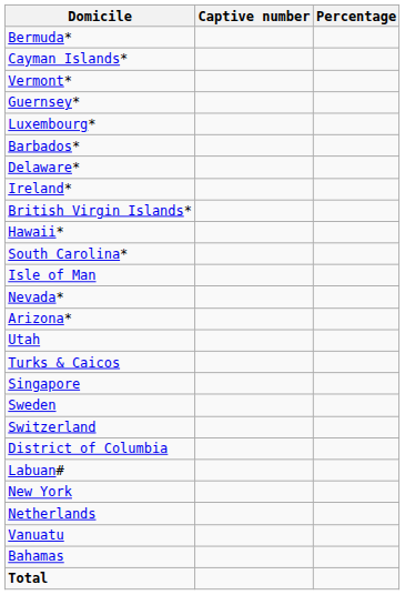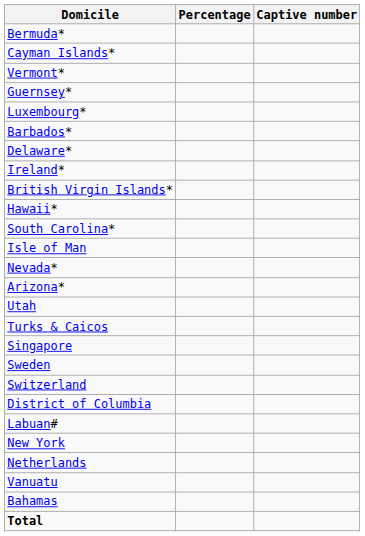 <table class="wikitable">
 <tr>
 <th>Domicile</th>
+<th>Percentage</th>
 <th>Captive number</th>
-<th>Percentage</th>
 </tr>
 <tr>
 <td><a href='#'>Bermuda</a>*</td>
 <td></td>
 <td></td>
 </tr>
 <tr>
 <td><a href='#'>Cayman Islands</a>*</td>
 <td></td>
 <td></td>
 </tr>
 <tr>
 <td><a href='#'>Vermont</a>*</td>
 <td></td>
 <td></td>
 </tr>
 <tr>
 <td><a href='#'>Guernsey</a>*</td>
 <td></td>
 <td></td>
 </tr>
 <tr>
 <td><a href='#'>Luxembourg</a>*</td>
 <td></td>
 <td></td>
 </tr>
 <tr>
 <td><a href='#'>Barbados</a>*</td>
 <td></td>
 <td></td>
 </tr>
 <tr>
 <td><a href='#'>Delaware</a>*</td>
 <td></td>
 <td></td>
 </tr>
 <tr>
 <td><a href='#'>Ireland</a>*</td>
 <td></td>
 <td></td>
 </tr>
 <tr>
 <td><a href='#'>British Virgin Islands</a>*</td>
 <td></td>
 <td></td>
 </tr>
 <tr>
 <td><a href='#'>Hawaii</a>*</td>
 <td></td>
 <td></td>
 </tr>
 <tr>
 <td><a href='#'>South Carolina</a>*</td>
 <td></td>
 <td></td>
 </tr>
 <tr>
 <td><a href='#'>Isle of Man</a></td>
 <td></td>
 <td></td>
 </tr>
 <tr>
 <td><a href='#'>Nevada</a>*</td>
 <td></td>
 <td></td>
 </tr>
 <tr>
 <td><a href='#'>Arizona</a>*</td>
 <td></td>
 <td></td>
 </tr>
 <tr>
 <td><a href='#'>Utah</a></td>
 <td></td>
 <td></td>
 </tr>
 <tr>
 <td><a href='#'>Turks & Caicos</a></td>
 <td></td>
 <td></td>
 </tr>
 <tr>
 <td><a href='#'>Singapore</a></td>
 <td></td>
 <td></td>
 </tr>
 <tr>
 <td><a href='#'>Sweden</a></td>
 <td></td>
 <td></td>
 </tr>
 <tr>
 <td><a href='#'>Switzerland</a></td>
 <td></td>
 <td></td>
 </tr>
 <tr>
 <td><a href='#'>District of Columbia</a></td>
 <td></td>
 <td></td>
 </tr>
 <tr>
 <td><a href='#'>Labuan</a>#</td>
 <td></td>
 <td></td>
 </tr>
 <tr>
 <td><a href='#'>New York</a></td>
 <td></td>
 <td></td>
 </tr>
 <tr>
 <td><a href='#'>Netherlands</a></td>
 <td></td>
 <td></td>
 </tr>
 <tr>
 <td><a href='#'>Vanuatu</a></td>
 <td></td>
 <td></td>
 </tr>
 <tr>
 <td><a href='#'>Bahamas</a></td>
 <td></td>
 <td></td>
 </tr>
 <tr>
 <td><strong>Total</strong></td>
 <td></td>
 <td></td>
 </tr>
 </table>
